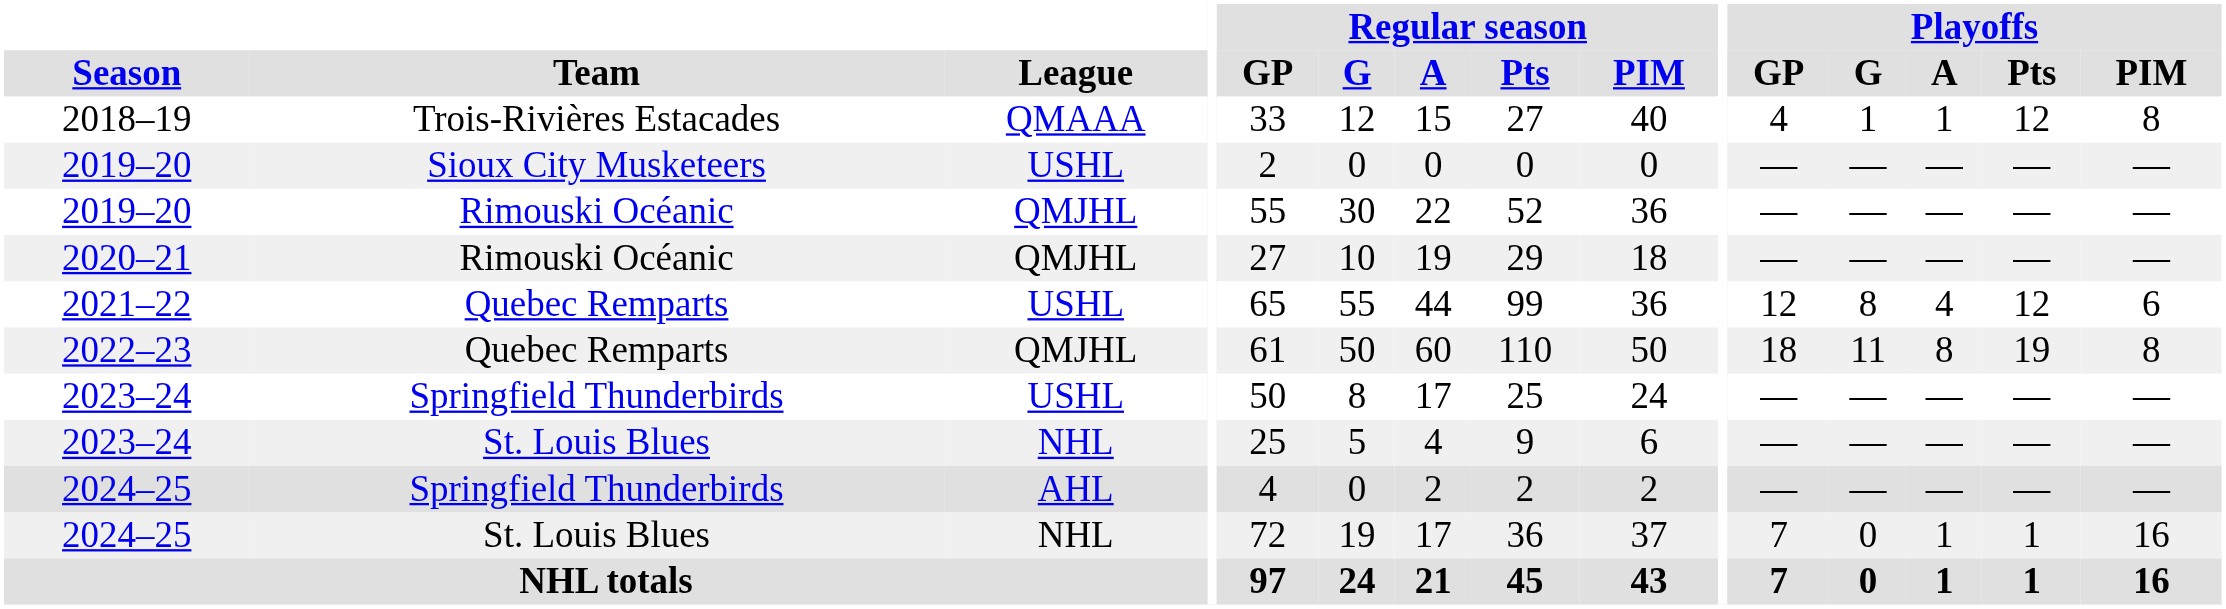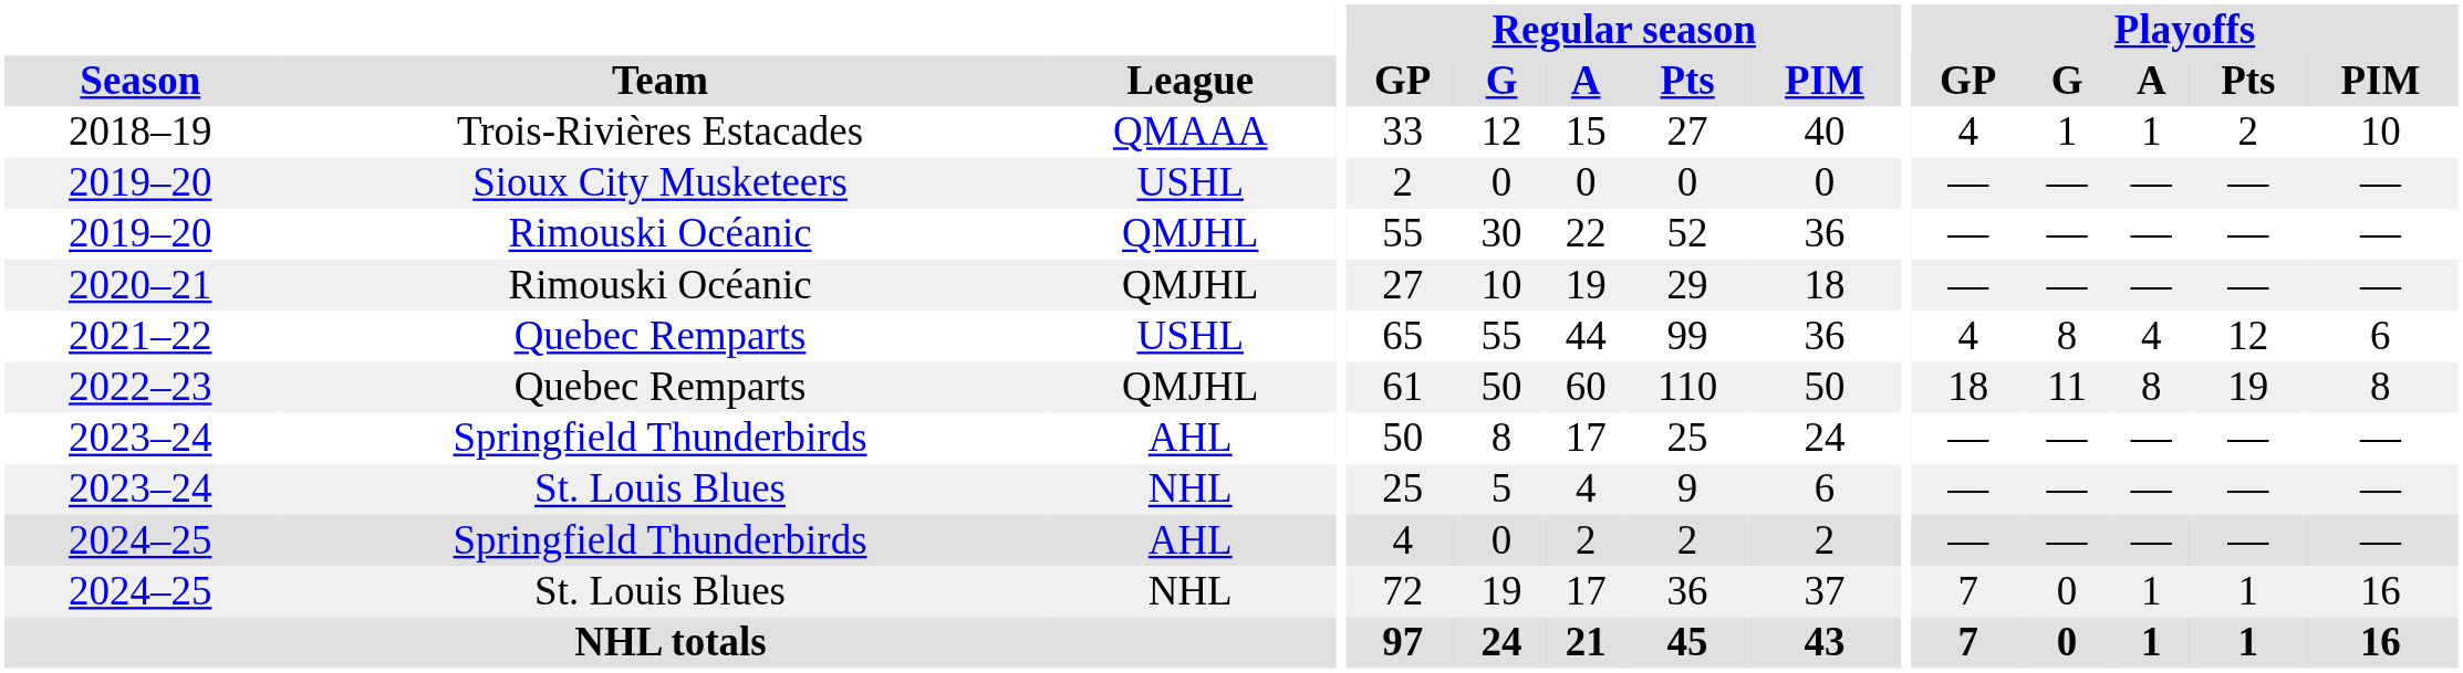 <table border="0" cellpadding="1" cellspacing="0" style="text-align:center; width:60em">
 <tr bgcolor="#e0e0e0">
 <th colspan="3" bgcolor="#ffffff"></th>
 <th rowspan="99" bgcolor="#ffffff"></th>
 <th colspan="5"><a href='#'>Regular season</a></th>
 <th rowspan="99" bgcolor="#ffffff"></th>
 <th colspan="5"><a href='#'>Playoffs</a></th>
 </tr>
 <tr bgcolor="#e0e0e0">
 <th><a href='#'>Season</a></th>
 <th>Team</th>
 <th>League</th>
 <th>GP</th>
 <th><a href='#'>G</a></th>
 <th><a href='#'>A</a></th>
 <th><a href='#'>Pts</a></th>
 <th><a href='#'>PIM</a></th>
 <th>GP</th>
 <th>G</th>
 <th>A</th>
 <th>Pts</th>
 <th>PIM</th>
 </tr>
 <tr>
 <td>2018–19</td>
 <td>Trois-Rivières Estacades</td>
 <td><a href='#'>QMAAA</a></td>
 <td>33</td>
 <td>12</td>
 <td>15</td>
 <td>27</td>
 <td>40</td>
 <td>4</td>
 <td>1</td>
 <td>1</td>
-<td>12</td>
-<td>8</td>
+<td>2</td>
+<td>10</td>
 </tr>
 <tr bgcolor="#f0f0f0">
 <td><a href='#'>2019–20</a></td>
 <td><a href='#'>Sioux City Musketeers</a></td>
 <td><a href='#'>USHL</a></td>
 <td>2</td>
 <td>0</td>
 <td>0</td>
 <td>0</td>
 <td>0</td>
 <td>—</td>
 <td>—</td>
 <td>—</td>
 <td>—</td>
 <td>—</td>
 </tr>
 <tr>
 <td><a href='#'>2019–20</a></td>
 <td><a href='#'>Rimouski Océanic</a></td>
 <td><a href='#'>QMJHL</a></td>
 <td>55</td>
 <td>30</td>
 <td>22</td>
 <td>52</td>
 <td>36</td>
 <td>—</td>
 <td>—</td>
 <td>—</td>
 <td>—</td>
 <td>—</td>
 </tr>
 <tr bgcolor="#f0f0f0">
 <td><a href='#'>2020–21</a></td>
 <td>Rimouski Océanic</td>
 <td>QMJHL</td>
 <td>27</td>
 <td>10</td>
 <td>19</td>
 <td>29</td>
 <td>18</td>
 <td>—</td>
 <td>—</td>
 <td>—</td>
 <td>—</td>
 <td>—</td>
 </tr>
 <tr>
 <td><a href='#'>2021–22</a></td>
 <td><a href='#'>Quebec Remparts</a></td>
 <td><a href='#'>USHL</a></td>
 <td>65</td>
 <td>55</td>
 <td>44</td>
 <td>99</td>
 <td>36</td>
-<td>12</td>
+<td>4</td>
 <td>8</td>
 <td>4</td>
 <td>12</td>
 <td>6</td>
 </tr>
 <tr bgcolor="#f0f0f0">
 <td><a href='#'>2022–23</a></td>
 <td>Quebec Remparts</td>
 <td>QMJHL</td>
 <td>61</td>
 <td>50</td>
 <td>60</td>
 <td>110</td>
 <td>50</td>
 <td>18</td>
 <td>11</td>
 <td>8</td>
 <td>19</td>
 <td>8</td>
 </tr>
 <tr>
 <td><a href='#'>2023–24</a></td>
 <td><a href='#'>Springfield Thunderbirds</a></td>
-<td><a href='#'>USHL</a></td>
+<td><a href='#'>AHL</a></td>
 <td>50</td>
 <td>8</td>
 <td>17</td>
 <td>25</td>
 <td>24</td>
 <td>—</td>
 <td>—</td>
 <td>—</td>
 <td>—</td>
 <td>—</td>
 </tr>
 <tr bgcolor="#f0f0f0">
 <td><a href='#'>2023–24</a></td>
 <td><a href='#'>St. Louis Blues</a></td>
 <td><a href='#'>NHL</a></td>
 <td>25</td>
 <td>5</td>
 <td>4</td>
 <td>9</td>
 <td>6</td>
 <td>—</td>
 <td>—</td>
 <td>—</td>
 <td>—</td>
 <td>—</td>
 </tr>
 <tr bgcolor="#e0e0e0">
 <td><a href='#'>2024–25</a></td>
 <td><a href='#'>Springfield Thunderbirds</a></td>
 <td><a href='#'>AHL</a></td>
 <td>4</td>
 <td>0</td>
 <td>2</td>
 <td>2</td>
 <td>2</td>
 <td>—</td>
 <td>—</td>
 <td>—</td>
 <td>—</td>
 <td>—</td>
 </tr>
 <tr bgcolor="#f0f0f0">
 <td><a href='#'>2024–25</a></td>
 <td>St. Louis Blues</td>
 <td>NHL</td>
 <td>72</td>
 <td>19</td>
 <td>17</td>
 <td>36</td>
 <td>37</td>
 <td>7</td>
 <td>0</td>
 <td>1</td>
 <td>1</td>
 <td>16</td>
 </tr>
 <tr bgcolor="#e0e0e0">
 <th colspan="3">NHL totals</th>
 <th>97</th>
 <th>24</th>
 <th>21</th>
 <th>45</th>
 <th>43</th>
 <th>7</th>
 <th>0</th>
 <th>1</th>
 <th>1</th>
 <th>16</th>
 </tr>
 </table>
